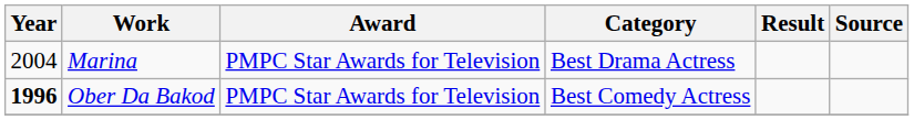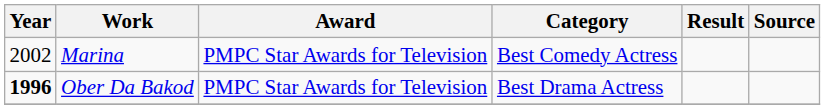 <table class="wikitable">
 <tr>
 <th>Year</th>
 <th>Work</th>
 <th>Award</th>
 <th>Category</th>
 <th>Result</th>
 <th>Source </th>
 </tr>
 <tr>
-<td>2004</td>
+<td>2002</td>
 <td><em><a href='#'>Marina</a></em></td>
 <td><a href='#'>PMPC Star Awards for Television</a></td>
-<td><a href='#'>Best Drama Actress</a></td>
+<td><a href='#'>Best Comedy Actress</a></td>
 <td></td>
 </tr>
 <tr>
 <td><strong>1996</strong></td>
 <td><em><a href='#'>Ober Da Bakod</a></em></td>
 <td><a href='#'>PMPC Star Awards for Television</a></td>
-<td><a href='#'>Best Comedy Actress</a></td>
+<td><a href='#'>Best Drama Actress</a></td>
 <td></td>
 <td></td>
 </tr>
 <tr>
 </tr>
 </table>
